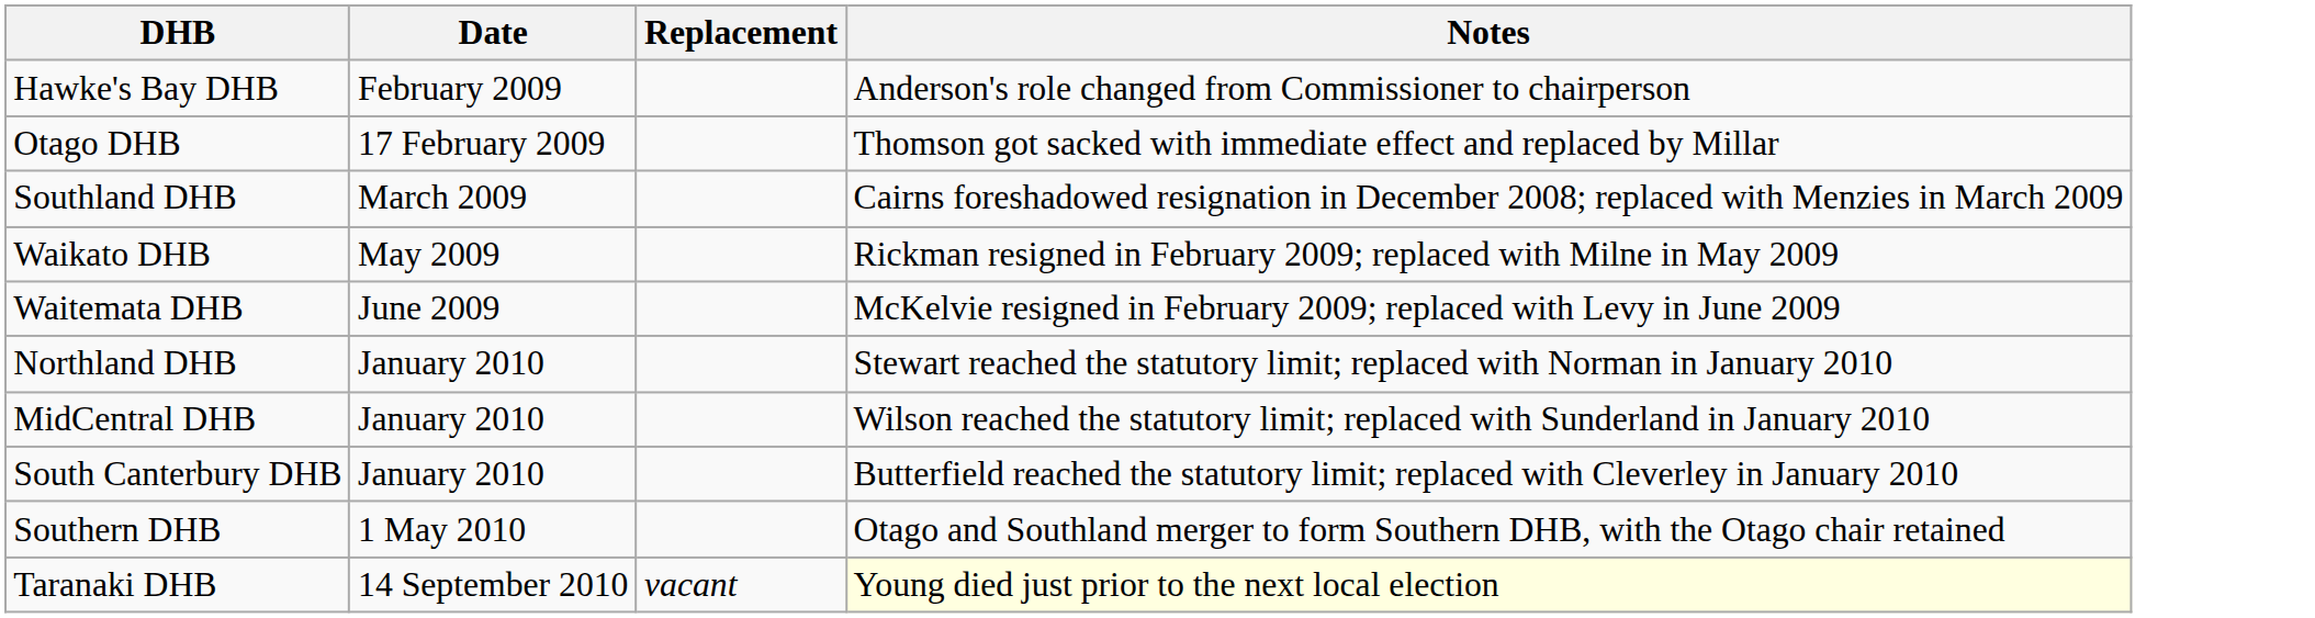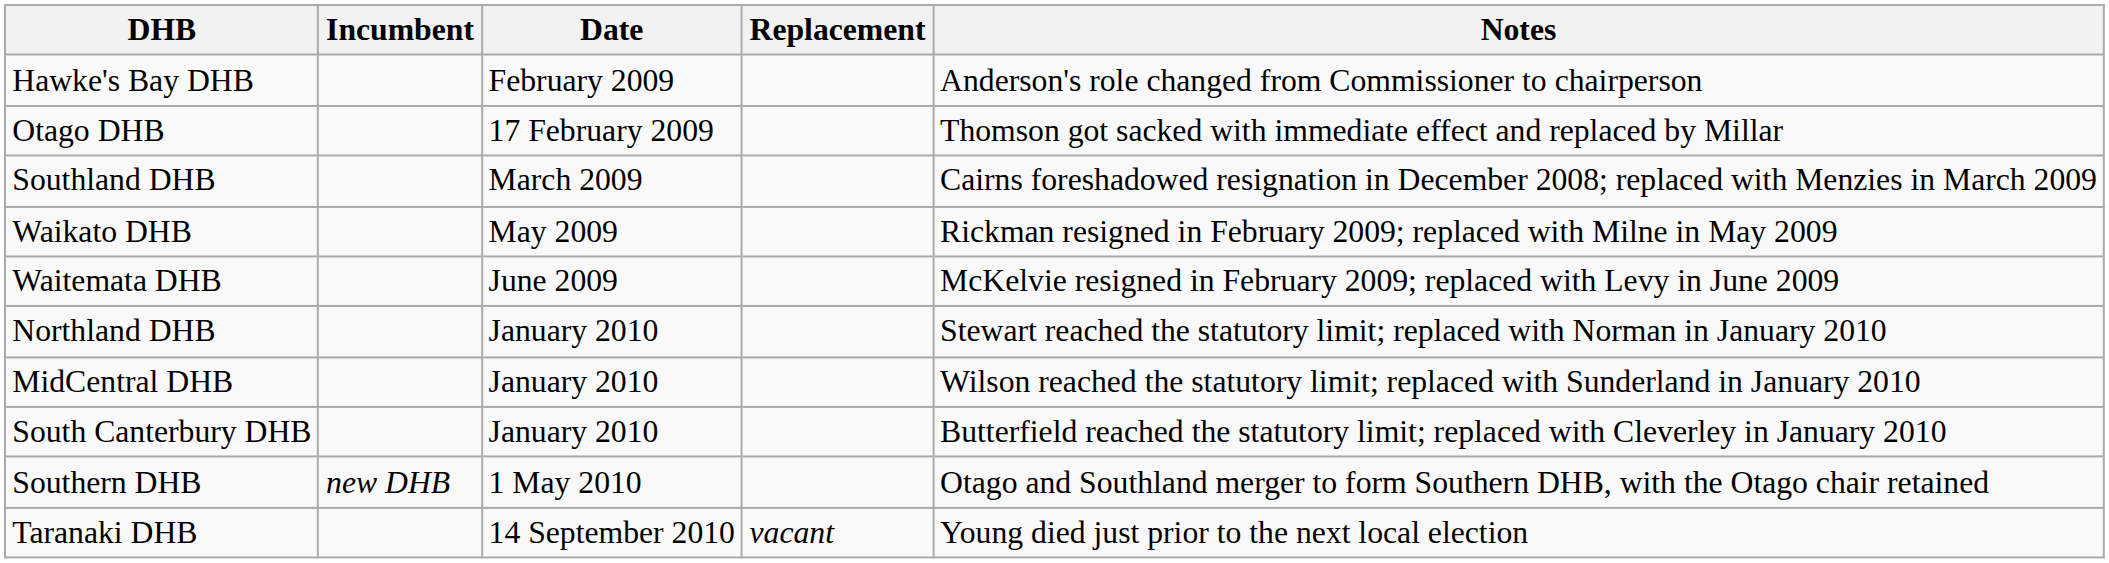 <table class="wikitable sortable">
 <tr>
 <th>DHB</th>
+<th>Incumbent</th>
 <th>Date</th>
 <th>Replacement</th>
 <th>Notes</th>
 </tr>
 <tr>
 <td>Hawke's Bay DHB</td>
+<td></td>
 <td>February 2009</td>
 <td></td>
 <td>Anderson's role changed from Commissioner to chairperson</td>
 </tr>
 <tr>
 <td>Otago DHB</td>
+<td></td>
 <td>17 February 2009</td>
 <td></td>
 <td>Thomson got sacked with immediate effect and replaced by Millar</td>
 </tr>
 <tr>
 <td>Southland DHB</td>
+<td></td>
 <td>March 2009</td>
 <td></td>
 <td>Cairns foreshadowed resignation in December 2008; replaced with Menzies in March 2009</td>
 </tr>
 <tr>
 <td>Waikato DHB</td>
+<td></td>
 <td>May 2009</td>
 <td></td>
 <td>Rickman resigned in February 2009; replaced with Milne in May 2009</td>
 </tr>
 <tr>
 <td>Waitemata DHB</td>
+<td></td>
 <td>June 2009</td>
 <td></td>
 <td>McKelvie resigned in February 2009; replaced with Levy in June 2009</td>
 </tr>
 <tr>
 <td>Northland DHB</td>
+<td></td>
 <td>January 2010</td>
 <td></td>
 <td>Stewart reached the statutory limit; replaced with Norman in January 2010</td>
 </tr>
 <tr>
 <td>MidCentral DHB</td>
+<td></td>
 <td>January 2010</td>
 <td></td>
 <td>Wilson reached the statutory limit; replaced with Sunderland in January 2010</td>
 </tr>
 <tr>
 <td>South Canterbury DHB</td>
+<td></td>
 <td>January 2010</td>
 <td></td>
 <td>Butterfield reached the statutory limit; replaced with Cleverley in January 2010</td>
 </tr>
 <tr>
 <td>Southern DHB</td>
+<td><em>new DHB</em></td>
 <td>1 May 2010</td>
 <td></td>
 <td>Otago and Southland merger to form Southern DHB, with the Otago chair retained</td>
 </tr>
 <tr>
 <td>Taranaki DHB</td>
+<td></td>
 <td>14 September 2010</td>
 <td><em>vacant</em></td>
-<td style="background: lightyellow;">Young died just prior to the next local election</td>
+<td>Young died just prior to the next local election</td>
 </tr>
 </table>
